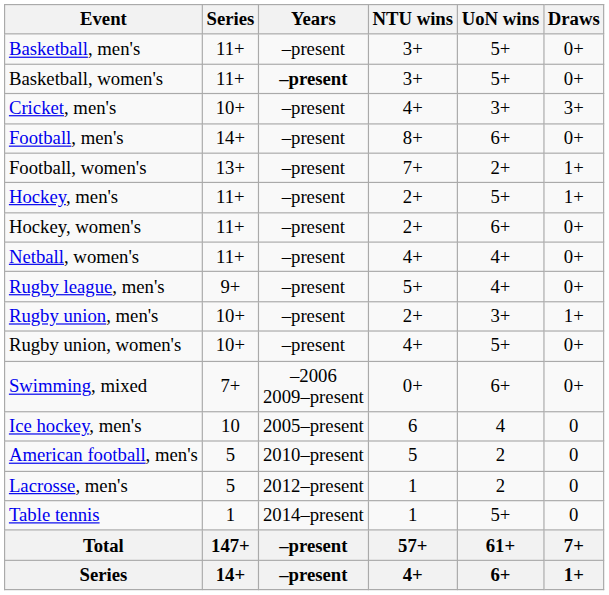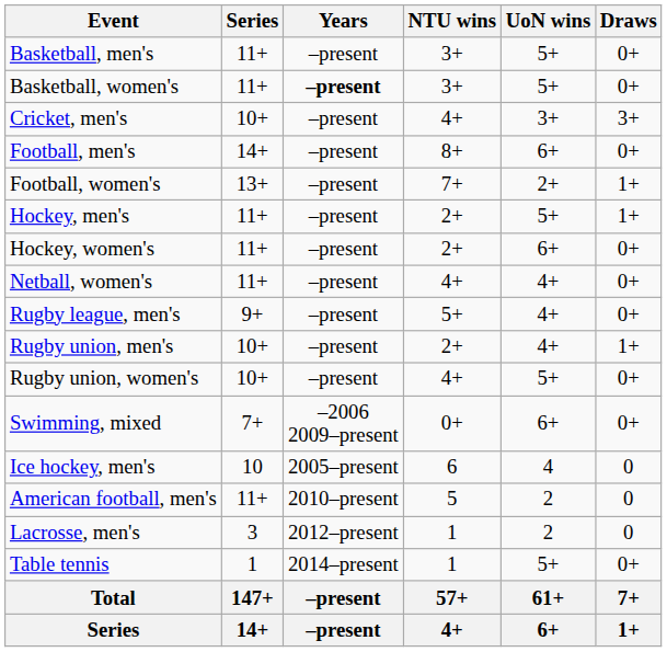 <table class="wikitable">
 <tr>
 <th>Event</th>
 <th>Series</th>
 <th>Years</th>
 <th>NTU wins</th>
 <th>UoN wins</th>
 <th>Draws</th>
 </tr>
 <tr>
 <td><a href='#'>Basketball</a>, men's</td>
 <td align="center">11+</td>
 <td align="center">–present</td>
 <td align="center">3+</td>
 <td align="center">5+</td>
 <td align="center">0+</td>
 </tr>
 <tr>
 <td>Basketball, women's</td>
 <td align="center">11+</td>
 <td align="center"><strong>–present</strong></td>
 <td align="center">3+</td>
 <td align="center">5+</td>
 <td align="center">0+</td>
 </tr>
 <tr>
 <td><a href='#'>Cricket</a>, men's</td>
 <td align="center">10+</td>
 <td align="center">–present</td>
 <td align="center">4+</td>
 <td align="center">3+</td>
 <td align="center">3+</td>
 </tr>
 <tr>
 <td><a href='#'>Football</a>, men's</td>
 <td align="center">14+</td>
 <td align="center">–present</td>
 <td align="center">8+</td>
 <td align="center">6+</td>
 <td align="center">0+</td>
 </tr>
 <tr>
 <td>Football, women's</td>
 <td align="center">13+</td>
 <td align="center">–present</td>
 <td align="center">7+</td>
 <td align="center">2+</td>
 <td align="center">1+</td>
 </tr>
 <tr>
 <td><a href='#'>Hockey</a>, men's</td>
 <td align="center">11+</td>
 <td align="center">–present</td>
 <td align="center">2+</td>
 <td align="center">5+</td>
 <td align="center">1+</td>
 </tr>
 <tr>
 <td>Hockey, women's</td>
 <td align="center">11+</td>
 <td align="center">–present</td>
 <td align="center">2+</td>
 <td align="center">6+</td>
 <td align="center">0+</td>
 </tr>
 <tr>
 <td><a href='#'>Netball</a>, women's</td>
 <td align="center">11+</td>
 <td align="center">–present</td>
 <td align="center">4+</td>
 <td align="center">4+</td>
 <td align="center">0+</td>
 </tr>
 <tr>
 <td><a href='#'>Rugby league</a>, men's</td>
 <td align="center">9+</td>
 <td align="center">–present</td>
 <td align="center">5+</td>
 <td align="center">4+</td>
 <td align="center">0+</td>
 </tr>
 <tr>
 <td><a href='#'>Rugby union</a>, men's</td>
 <td align="center">10+</td>
 <td align="center">–present</td>
 <td align="center">2+</td>
-<td align="center">3+</td>
+<td align="center">4+</td>
 <td align="center">1+</td>
 </tr>
 <tr>
 <td>Rugby union, women's</td>
 <td align="center">10+</td>
 <td align="center">–present</td>
 <td align="center">4+</td>
 <td align="center">5+</td>
 <td align="center">0+</td>
 </tr>
 <tr>
 <td><a href='#'>Swimming</a>, mixed</td>
 <td align="center">7+</td>
 <td align="center">–2006<br>2009–present</td>
 <td align="center">0+</td>
 <td align="center">6+</td>
 <td align="center">0+</td>
 </tr>
 <tr>
 <td><a href='#'>Ice hockey</a>, men's</td>
 <td align="center">10</td>
 <td align="center">2005–present</td>
 <td align="center">6</td>
 <td align="center">4</td>
 <td align="center">0</td>
 </tr>
 <tr>
 <td><a href='#'>American football</a>, men's</td>
-<td align="center">5</td>
+<td align="center">11+</td>
 <td align="center">2010–present</td>
 <td align="center">5</td>
 <td align="center">2</td>
 <td align="center">0</td>
 </tr>
 <tr>
 <td><a href='#'>Lacrosse</a>, men's</td>
-<td align="center">5</td>
+<td align="center">3</td>
 <td align="center">2012–present</td>
 <td align="center">1</td>
 <td align="center">2</td>
 <td align="center">0</td>
 </tr>
 <tr>
 <td><a href='#'>Table tennis</a></td>
 <td align="center">1</td>
 <td align="center">2014–present</td>
 <td align="center">1</td>
 <td align="center">5+</td>
-<td align="center">0</td>
+<td align="center">0+</td>
 </tr>
 <tr>
 <th>Total</th>
 <th align="center">147+</th>
 <th align="center">–present</th>
 <th align="center">57+</th>
 <th align="center">61+</th>
 <th align="center">7+</th>
 </tr>
 <tr>
 <th>Series</th>
 <th align="center">14+</th>
 <th align="center">–present</th>
 <th align="center">4+</th>
 <th align="center">6+</th>
 <th align="center">1+</th>
 </tr>
 </table>
